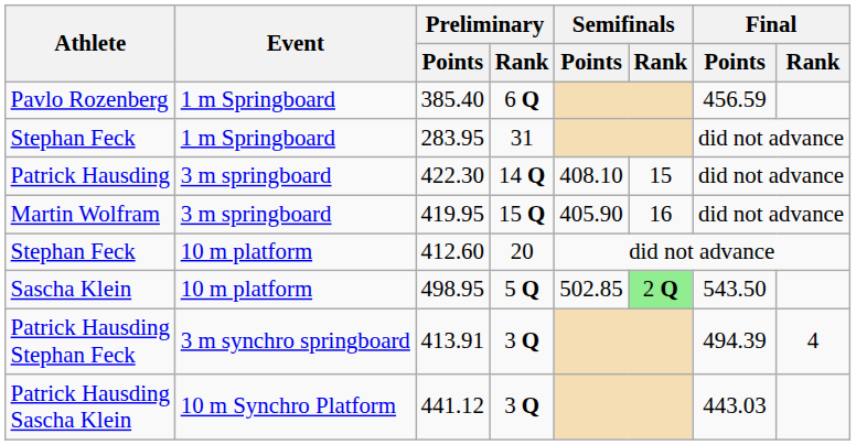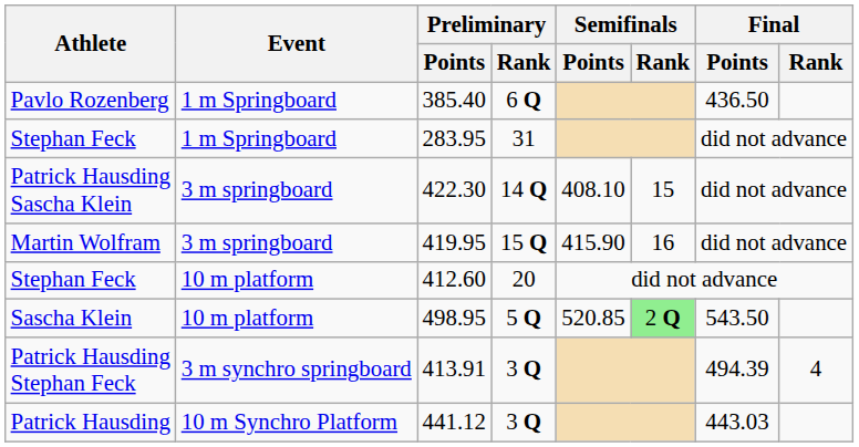 <table class=wikitable style="font-size:90%">
 <tr>
 <th rowspan="2">Athlete</th>
 <th rowspan="2">Event</th>
 <th colspan="2">Preliminary</th>
 <th colspan="2">Semifinals</th>
 <th colspan="2">Final</th>
 </tr>
 <tr>
 <th>Points</th>
 <th>Rank</th>
 <th>Points</th>
 <th>Rank</th>
 <th>Points</th>
 <th>Rank</th>
 </tr>
 <tr>
 <td rowspan="1"><a href='#'>Pavlo Rozenberg</a></td>
 <td><a href='#'>1 m Springboard</a></td>
 <td align=center>385.40</td>
 <td align=center>6 <strong>Q</strong></td>
 <td colspan= 2 bgcolor="wheat"></td>
-<td align=center>456.59</td>
+<td align=center>436.50</td>
 <td align=center></td>
 </tr>
 <tr>
 <td rowspan="1"><a href='#'>Stephan Feck</a></td>
 <td><a href='#'>1 m Springboard</a></td>
 <td align=center>283.95</td>
 <td align=center>31</td>
 <td colspan= 2 bgcolor="wheat"></td>
 <td align=center colspan=2>did not advance</td>
 </tr>
 <tr>
-<td rowspan="1"><a href='#'>Patrick Hausding</a></td>
+<td rowspan="1"><a href='#'>Patrick Hausding</a><br><a href='#'>Sascha Klein</a></td>
 <td><a href='#'>3 m springboard</a></td>
 <td align=center>422.30</td>
 <td align=center>14 <strong>Q</strong></td>
 <td align=center>408.10</td>
 <td align=center>15</td>
 <td align=center colspan=2>did not advance</td>
 </tr>
 <tr>
 <td rowspan="1"><a href='#'>Martin Wolfram</a></td>
 <td><a href='#'>3 m springboard</a></td>
 <td align=center>419.95</td>
 <td align=center>15 <strong>Q</strong></td>
-<td align=center>405.90</td>
+<td align=center>415.90</td>
 <td align=center>16</td>
 <td align=center colspan=2>did not advance</td>
 </tr>
 <tr>
 <td rowspan="1"><a href='#'>Stephan Feck</a></td>
 <td><a href='#'>10 m platform</a></td>
 <td align=center>412.60</td>
 <td align=center>20</td>
 <td align=center colspan=4>did not advance</td>
 </tr>
 <tr>
 <td rowspan="1"><a href='#'>Sascha Klein</a></td>
 <td><a href='#'>10 m platform</a></td>
 <td align=center>498.95</td>
 <td align=center>5 <strong>Q</strong></td>
-<td align=center>502.85</td>
+<td align=center>520.85</td>
 <td align=center style="background: lightgreen;">2 <strong>Q</strong></td>
 <td align=center>543.50</td>
 <td align=center></td>
 </tr>
 <tr>
 <td rowspan="1"><a href='#'>Patrick Hausding</a><br><a href='#'>Stephan Feck</a></td>
 <td><a href='#'>3 m synchro springboard</a></td>
 <td align=center>413.91</td>
 <td align=center>3 <strong>Q</strong></td>
 <td colspan= 2 bgcolor="wheat"></td>
 <td align=center>494.39</td>
 <td align=center>4</td>
 </tr>
 <tr>
-<td rowspan="1"><a href='#'>Patrick Hausding</a><br><a href='#'>Sascha Klein</a></td>
+<td rowspan="1"><a href='#'>Patrick Hausding</a></td>
 <td><a href='#'>10 m Synchro Platform</a></td>
 <td align=center>441.12</td>
 <td align=center>3 <strong>Q</strong></td>
 <td colspan= 2 bgcolor="wheat"></td>
 <td align=center>443.03</td>
 <td align=center></td>
 </tr>
 </table>
